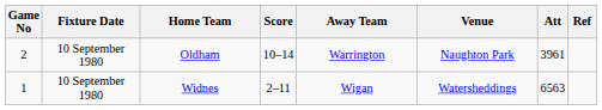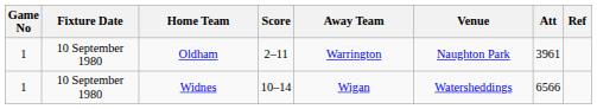 <table class="wikitable" style="text-align:center;">
 <tr>
 <th width=20 abbr="No">Game No</th>
 <th width=120 abbr="Date">Fixture Date</th>
 <th width=150 abbr="Home Team">Home Team</th>
 <th width=40 abbr="Score">Score</th>
 <th width=150 abbr="Away Team">Away Team</th>
 <th width=150 abbr="Venue">Venue</th>
 <th width=30 abbr="Att">Att</th>
 <th width=30 abbr="Ref">Ref</th>
 </tr>
 <tr>
-<td>2</td>
+<td>1</td>
 <td>10 September 1980</td>
 <td><a href='#'>Oldham</a></td>
-<td>10–14</td>
+<td>2–11</td>
 <td><a href='#'>Warrington</a></td>
 <td><a href='#'>Naughton Park</a></td>
 <td>3961</td>
 <td></td>
 </tr>
 <tr>
 <td>1</td>
 <td>10 September 1980</td>
 <td><a href='#'>Widnes</a></td>
-<td>2–11</td>
+<td>10–14</td>
 <td><a href='#'>Wigan</a></td>
 <td><a href='#'>Watersheddings</a></td>
-<td>6563</td>
+<td>6566</td>
 <td></td>
 </tr>
 </table>
